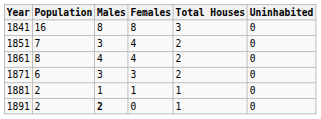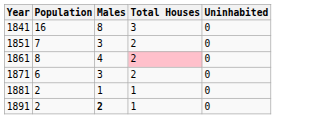 <table class="wikitable">
 <tr>
 <th>Year</th>
 <th>Population</th>
 <th>Males</th>
-<th>Females</th>
 <th>Total Houses</th>
 <th>Uninhabited</th>
 </tr>
 <tr>
 <td>1841</td>
 <td>16</td>
-<td>8</td>
 <td>8</td>
 <td>3</td>
 <td>0</td>
 </tr>
 <tr>
 <td>1851</td>
 <td>7</td>
 <td>3</td>
-<td>4</td>
 <td>2</td>
 <td>0</td>
 </tr>
 <tr>
 <td>1861</td>
 <td>8</td>
 <td>4</td>
-<td>4</td>
-<td>2</td>
+<td style="background: pink;">2</td>
 <td>0</td>
 </tr>
 <tr>
 <td>1871</td>
 <td>6</td>
-<td>3</td>
 <td>3</td>
 <td>2</td>
 <td>0</td>
 </tr>
 <tr>
 <td>1881</td>
 <td>2</td>
 <td>1</td>
 <td>1</td>
-<td>1</td>
 <td>0</td>
 </tr>
 <tr>
 <td>1891</td>
 <td>2</td>
 <td><strong>2</strong></td>
-<td>0</td>
 <td>1</td>
 <td>0</td>
 </tr>
 </table>
